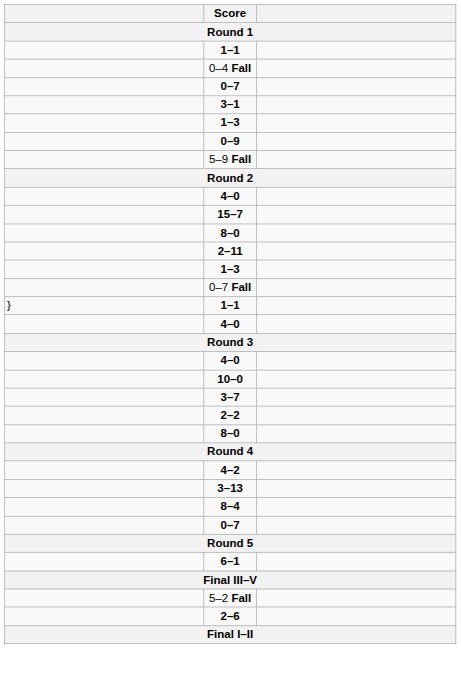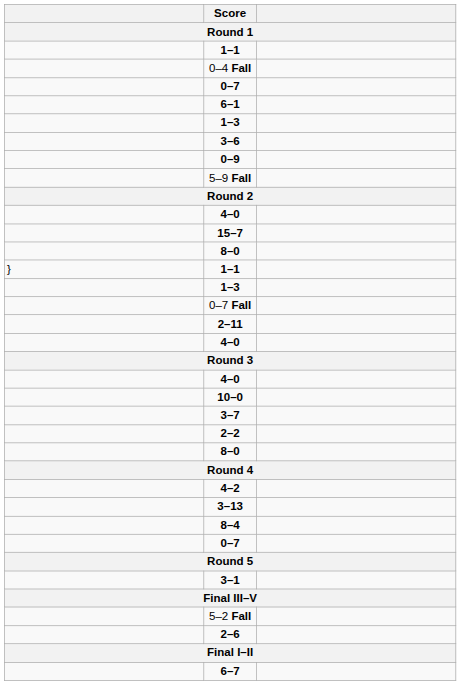 <table class="wikitable" style="text-align: left;">
 <tr>
 <th align="right" width="270"></th>
 <th width="65">Score</th>
 <th align="left" width="270"></th>
 </tr>
 <tr>
 <th colspan="3">Round 1</th>
 </tr>
 <tr>
 <td></td>
 <td align=center><strong>1–1</strong></td>
 <td><strong></strong></td>
 </tr>
 <tr>
 <td></td>
 <td align=center>0–4 <strong>Fall</strong></td>
 <td><strong></strong></td>
 </tr>
 <tr>
 <td></td>
 <td align=center><strong>0–7</strong></td>
 <td><strong></strong></td>
 </tr>
 <tr>
 <td><strong></strong></td>
-<td align=center><strong>3–1</strong></td>
+<td align=center><strong>6–1</strong></td>
 <td></td>
 </tr>
 <tr>
 <td></td>
 <td align=center><strong>1–3</strong></td>
+<td><strong></strong></td>
+</tr>
+<tr>
+<td></td>
+<td align=center><strong>3–6</strong></td>
 <td><strong></strong></td>
 </tr>
 <tr>
 <td></td>
 <td align=center><strong>0–9</strong></td>
 <td><strong></strong></td>
 </tr>
 <tr>
 <td></td>
 <td align=center>5–9 <strong>Fall</strong></td>
 <td><strong></strong></td>
 </tr>
 <tr>
 <th colspan="3">Round 2</th>
 </tr>
 <tr>
 <td><strong></strong></td>
 <td align=center><strong>4–0</strong></td>
 <td></td>
 </tr>
 <tr>
 <td><strong></strong></td>
 <td align=center><strong>15–7</strong></td>
 <td></td>
 </tr>
 <tr>
 <td><strong></strong></td>
 <td align=center><strong>8–0</strong></td>
 <td></td>
 </tr>
 <tr>
-<td></td>
-<td align=center><strong>2–11</strong></td>
+<td>}</td>
+<td align=center><strong>1–1</strong></td>
 <td><strong></strong></td>
 </tr>
 <tr>
 <td></td>
 <td align=center><strong>1–3</strong></td>
 <td><strong></strong></td>
 </tr>
 <tr>
 <td></td>
 <td align=center>0–7 <strong>Fall</strong></td>
 <td><strong></strong></td>
 </tr>
 <tr>
-<td>}</td>
-<td align=center><strong>1–1</strong></td>
+<td></td>
+<td align=center><strong>2–11</strong></td>
 <td><strong></strong></td>
 </tr>
 <tr>
 <td><strong></strong></td>
 <td align=center><strong>4–0</strong></td>
 <td></td>
 </tr>
 <tr>
 <th colspan="3">Round 3</th>
 </tr>
 <tr>
 <td><strong></strong></td>
 <td align=center><strong>4–0</strong></td>
 <td></td>
 </tr>
 <tr>
 <td><strong></strong></td>
 <td align=center><strong>10–0</strong></td>
 <td></td>
 </tr>
 <tr>
 <td></td>
 <td align=center><strong>3–7</strong></td>
 <td><strong></strong></td>
 </tr>
 <tr>
 <td></td>
 <td align=center><strong>2–2</strong></td>
 <td><strong></strong></td>
 </tr>
 <tr>
 <td><strong></strong></td>
 <td align=center><strong>8–0</strong></td>
 <td></td>
 </tr>
 <tr>
 <th colspan="3">Round 4</th>
 </tr>
 <tr>
 <td><strong></strong></td>
 <td align=center><strong>4–2</strong></td>
 <td></td>
 </tr>
 <tr>
 <td></td>
 <td align=center><strong>3–13</strong></td>
 <td><strong></strong></td>
 </tr>
 <tr>
 <td><strong></strong></td>
 <td align=center><strong>8–4</strong></td>
 <td></td>
 </tr>
 <tr>
 <td></td>
 <td align=center><strong>0–7</strong></td>
 <td><strong></strong></td>
 </tr>
 <tr>
 <th colspan="3">Round 5</th>
 </tr>
 <tr>
 <td><strong></strong></td>
-<td align=center><strong>6–1</strong></td>
+<td align=center><strong>3–1</strong></td>
 <td></td>
 </tr>
 <tr>
 <th colspan="3">Final III–V</th>
 </tr>
 <tr>
 <td><strong></strong></td>
 <td align=center>5–2 <strong>Fall</strong></td>
 <td></td>
 </tr>
 <tr>
 <td></td>
 <td align=center><strong>2–6</strong></td>
 <td><strong></strong></td>
 </tr>
 <tr>
 <th colspan="3">Final I–II</th>
 </tr>
+<tr>
+<td></td>
+<td align=center><strong>6–7</strong></td>
+<td><strong></strong></td>
+</tr>
 </table>
